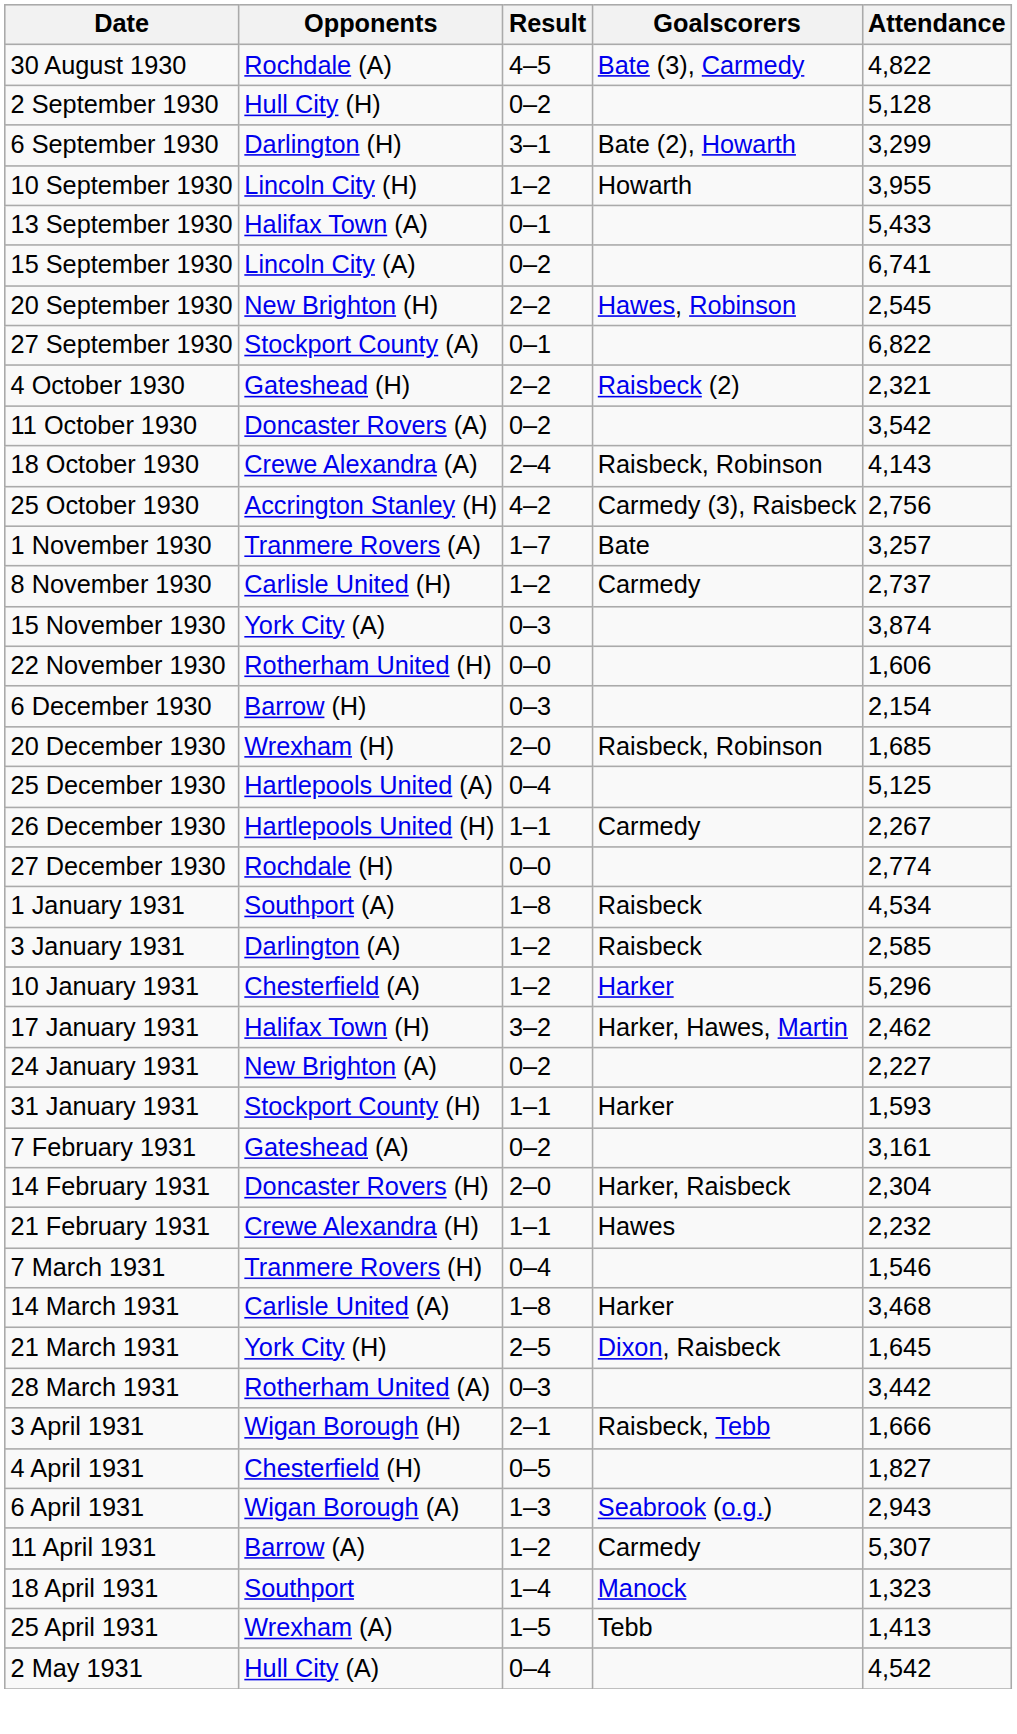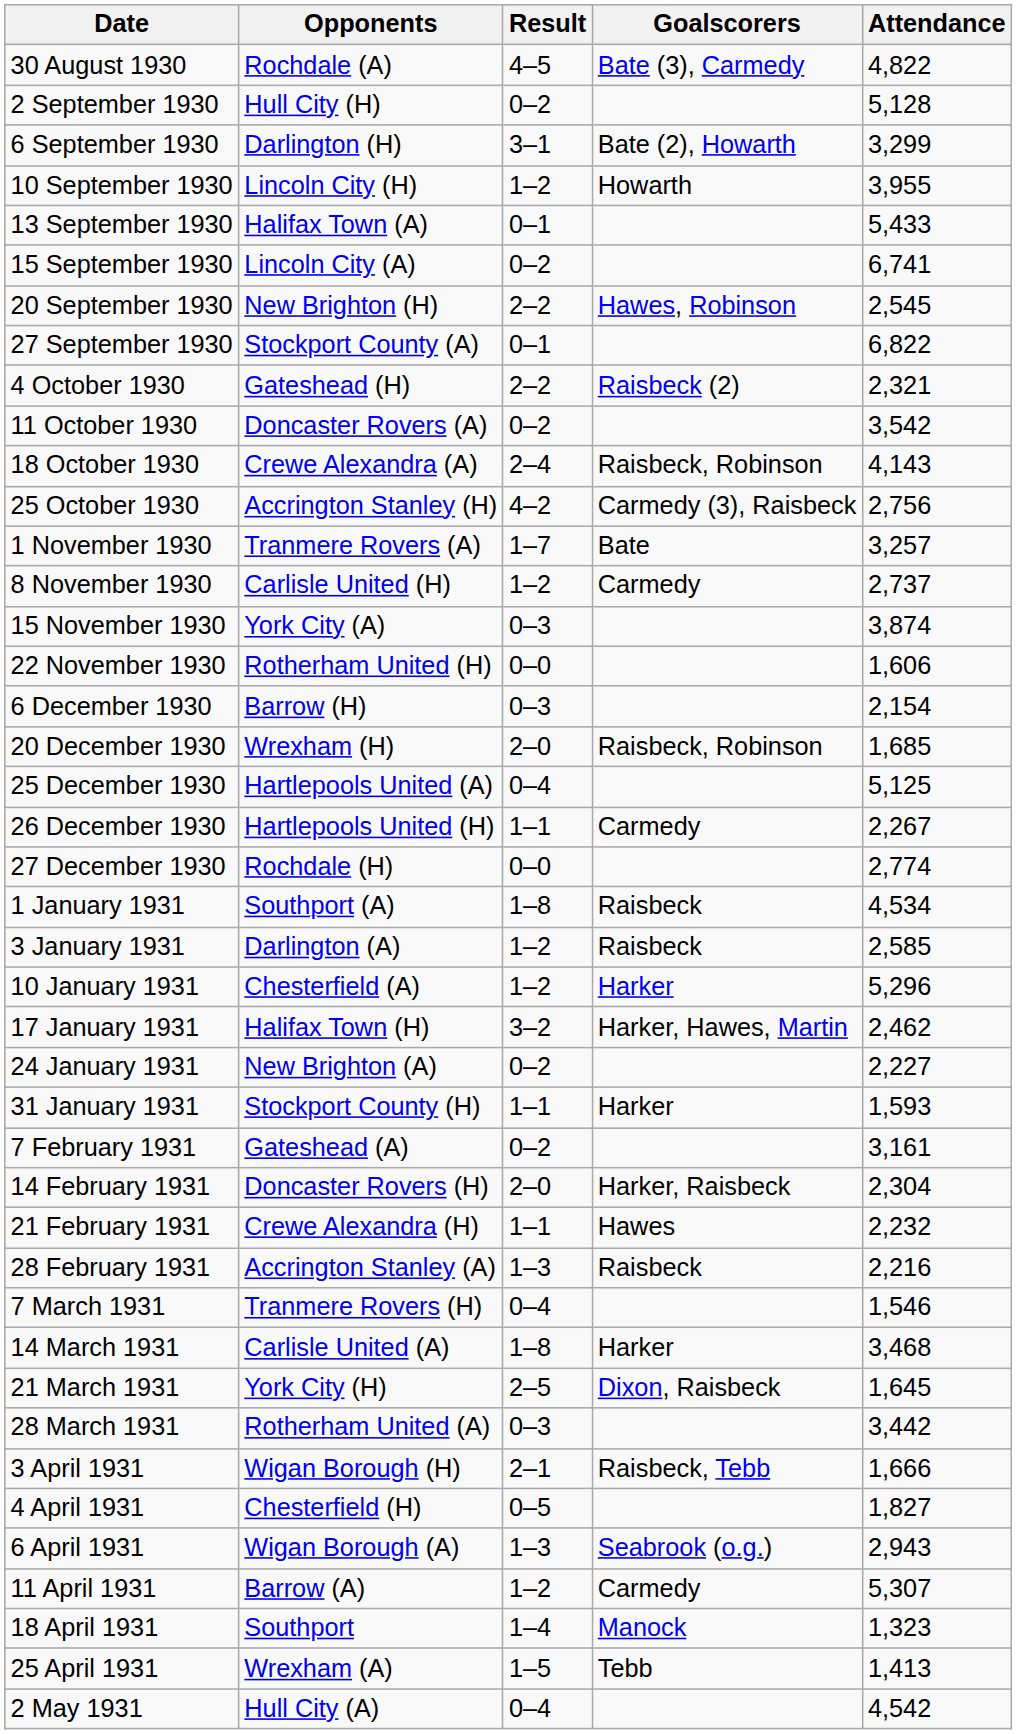 <table class="wikitable">
 <tr>
 <th>Date</th>
 <th>Opponents</th>
 <th>Result</th>
 <th>Goalscorers</th>
 <th>Attendance</th>
 </tr>
 <tr>
 <td>30 August 1930</td>
 <td><a href='#'>Rochdale</a> (A)</td>
 <td>4–5</td>
 <td><a href='#'>Bate</a> (3), <a href='#'>Carmedy</a></td>
 <td>4,822</td>
 </tr>
 <tr>
 <td>2 September 1930</td>
 <td><a href='#'>Hull City</a> (H)</td>
 <td>0–2</td>
 <td></td>
 <td>5,128</td>
 </tr>
 <tr>
 <td>6 September 1930</td>
 <td><a href='#'>Darlington</a> (H)</td>
 <td>3–1</td>
 <td>Bate (2), <a href='#'>Howarth</a></td>
 <td>3,299</td>
 </tr>
 <tr>
 <td>10 September 1930</td>
 <td><a href='#'>Lincoln City</a> (H)</td>
 <td>1–2</td>
 <td>Howarth</td>
 <td>3,955</td>
 </tr>
 <tr>
 <td>13 September 1930</td>
 <td><a href='#'>Halifax Town</a> (A)</td>
 <td>0–1</td>
 <td></td>
 <td>5,433</td>
 </tr>
 <tr>
 <td>15 September 1930</td>
 <td><a href='#'>Lincoln City</a> (A)</td>
 <td>0–2</td>
 <td></td>
 <td>6,741</td>
 </tr>
 <tr>
 <td>20 September 1930</td>
 <td><a href='#'>New Brighton</a> (H)</td>
 <td>2–2</td>
 <td><a href='#'>Hawes</a>, <a href='#'>Robinson</a></td>
 <td>2,545</td>
 </tr>
 <tr>
 <td>27 September 1930</td>
 <td><a href='#'>Stockport County</a> (A)</td>
 <td>0–1</td>
 <td></td>
 <td>6,822</td>
 </tr>
 <tr>
 <td>4 October 1930</td>
 <td><a href='#'>Gateshead</a> (H)</td>
 <td>2–2</td>
 <td><a href='#'>Raisbeck</a> (2)</td>
 <td>2,321</td>
 </tr>
 <tr>
 <td>11 October 1930</td>
 <td><a href='#'>Doncaster Rovers</a> (A)</td>
 <td>0–2</td>
 <td></td>
 <td>3,542</td>
 </tr>
 <tr>
 <td>18 October 1930</td>
 <td><a href='#'>Crewe Alexandra</a> (A)</td>
 <td>2–4</td>
 <td>Raisbeck, Robinson</td>
 <td>4,143</td>
 </tr>
 <tr>
 <td>25 October 1930</td>
 <td><a href='#'>Accrington Stanley</a> (H)</td>
 <td>4–2</td>
 <td>Carmedy (3), Raisbeck</td>
 <td>2,756</td>
 </tr>
 <tr>
 <td>1 November 1930</td>
 <td><a href='#'>Tranmere Rovers</a> (A)</td>
 <td>1–7</td>
 <td>Bate</td>
 <td>3,257</td>
 </tr>
 <tr>
 <td>8 November 1930</td>
 <td><a href='#'>Carlisle United</a> (H)</td>
 <td>1–2</td>
 <td>Carmedy</td>
 <td>2,737</td>
 </tr>
 <tr>
 <td>15 November 1930</td>
 <td><a href='#'>York City</a> (A)</td>
 <td>0–3</td>
 <td></td>
 <td>3,874</td>
 </tr>
 <tr>
 <td>22 November 1930</td>
 <td><a href='#'>Rotherham United</a> (H)</td>
 <td>0–0</td>
 <td></td>
 <td>1,606</td>
 </tr>
 <tr>
 <td>6 December 1930</td>
 <td><a href='#'>Barrow</a> (H)</td>
 <td>0–3</td>
 <td></td>
 <td>2,154</td>
 </tr>
 <tr>
 <td>20 December 1930</td>
 <td><a href='#'>Wrexham</a> (H)</td>
 <td>2–0</td>
 <td>Raisbeck, Robinson</td>
 <td>1,685</td>
 </tr>
 <tr>
 <td>25 December 1930</td>
 <td><a href='#'>Hartlepools United</a> (A)</td>
 <td>0–4</td>
 <td></td>
 <td>5,125</td>
 </tr>
 <tr>
 <td>26 December 1930</td>
 <td><a href='#'>Hartlepools United</a> (H)</td>
 <td>1–1</td>
 <td>Carmedy</td>
 <td>2,267</td>
 </tr>
 <tr>
 <td>27 December 1930</td>
 <td><a href='#'>Rochdale</a> (H)</td>
 <td>0–0</td>
 <td></td>
 <td>2,774</td>
 </tr>
 <tr>
 <td>1 January 1931</td>
 <td><a href='#'>Southport</a> (A)</td>
 <td>1–8</td>
 <td>Raisbeck</td>
 <td>4,534</td>
 </tr>
 <tr>
 <td>3 January 1931</td>
 <td><a href='#'>Darlington</a> (A)</td>
 <td>1–2</td>
 <td>Raisbeck</td>
 <td>2,585</td>
 </tr>
 <tr>
 <td>10 January 1931</td>
 <td><a href='#'>Chesterfield</a> (A)</td>
 <td>1–2</td>
 <td><a href='#'>Harker</a></td>
 <td>5,296</td>
 </tr>
 <tr>
 <td>17 January 1931</td>
 <td><a href='#'>Halifax Town</a> (H)</td>
 <td>3–2</td>
 <td>Harker, Hawes, <a href='#'>Martin</a></td>
 <td>2,462</td>
 </tr>
 <tr>
 <td>24 January 1931</td>
 <td><a href='#'>New Brighton</a> (A)</td>
 <td>0–2</td>
 <td></td>
 <td>2,227</td>
 </tr>
 <tr>
 <td>31 January 1931</td>
 <td><a href='#'>Stockport County</a> (H)</td>
 <td>1–1</td>
 <td>Harker</td>
 <td>1,593</td>
 </tr>
 <tr>
 <td>7 February 1931</td>
 <td><a href='#'>Gateshead</a> (A)</td>
 <td>0–2</td>
 <td></td>
 <td>3,161</td>
 </tr>
 <tr>
 <td>14 February 1931</td>
 <td><a href='#'>Doncaster Rovers</a> (H)</td>
 <td>2–0</td>
 <td>Harker, Raisbeck</td>
 <td>2,304</td>
 </tr>
 <tr>
 <td>21 February 1931</td>
 <td><a href='#'>Crewe Alexandra</a> (H)</td>
 <td>1–1</td>
 <td>Hawes</td>
 <td>2,232</td>
 </tr>
 <tr>
+<td>28 February 1931</td>
+<td><a href='#'>Accrington Stanley</a> (A)</td>
+<td>1–3</td>
+<td>Raisbeck</td>
+<td>2,216</td>
+</tr>
+<tr>
 <td>7 March 1931</td>
 <td><a href='#'>Tranmere Rovers</a> (H)</td>
 <td>0–4</td>
 <td></td>
 <td>1,546</td>
 </tr>
 <tr>
 <td>14 March 1931</td>
 <td><a href='#'>Carlisle United</a> (A)</td>
 <td>1–8</td>
 <td>Harker</td>
 <td>3,468</td>
 </tr>
 <tr>
 <td>21 March 1931</td>
 <td><a href='#'>York City</a> (H)</td>
 <td>2–5</td>
 <td><a href='#'>Dixon</a>, Raisbeck</td>
 <td>1,645</td>
 </tr>
 <tr>
 <td>28 March 1931</td>
 <td><a href='#'>Rotherham United</a> (A)</td>
 <td>0–3</td>
 <td></td>
 <td>3,442</td>
 </tr>
 <tr>
 <td>3 April 1931</td>
 <td><a href='#'>Wigan Borough</a> (H)</td>
 <td>2–1</td>
 <td>Raisbeck, <a href='#'>Tebb</a></td>
 <td>1,666</td>
 </tr>
 <tr>
 <td>4 April 1931</td>
 <td><a href='#'>Chesterfield</a> (H)</td>
 <td>0–5</td>
 <td></td>
 <td>1,827</td>
 </tr>
 <tr>
 <td>6 April 1931</td>
 <td><a href='#'>Wigan Borough</a> (A)</td>
 <td>1–3</td>
 <td><a href='#'>Seabrook</a> (<a href='#'>o.g.</a>)</td>
 <td>2,943</td>
 </tr>
 <tr>
 <td>11 April 1931</td>
 <td><a href='#'>Barrow</a> (A)</td>
 <td>1–2</td>
 <td>Carmedy</td>
 <td>5,307</td>
 </tr>
 <tr>
 <td>18 April 1931</td>
 <td><a href='#'>Southport</a></td>
 <td>1–4</td>
 <td><a href='#'>Manock</a></td>
 <td>1,323</td>
 </tr>
 <tr>
 <td>25 April 1931</td>
 <td><a href='#'>Wrexham</a> (A)</td>
 <td>1–5</td>
 <td>Tebb</td>
 <td>1,413</td>
 </tr>
 <tr>
 <td>2 May 1931</td>
 <td><a href='#'>Hull City</a> (A)</td>
 <td>0–4</td>
 <td></td>
 <td>4,542</td>
 </tr>
 </table>
